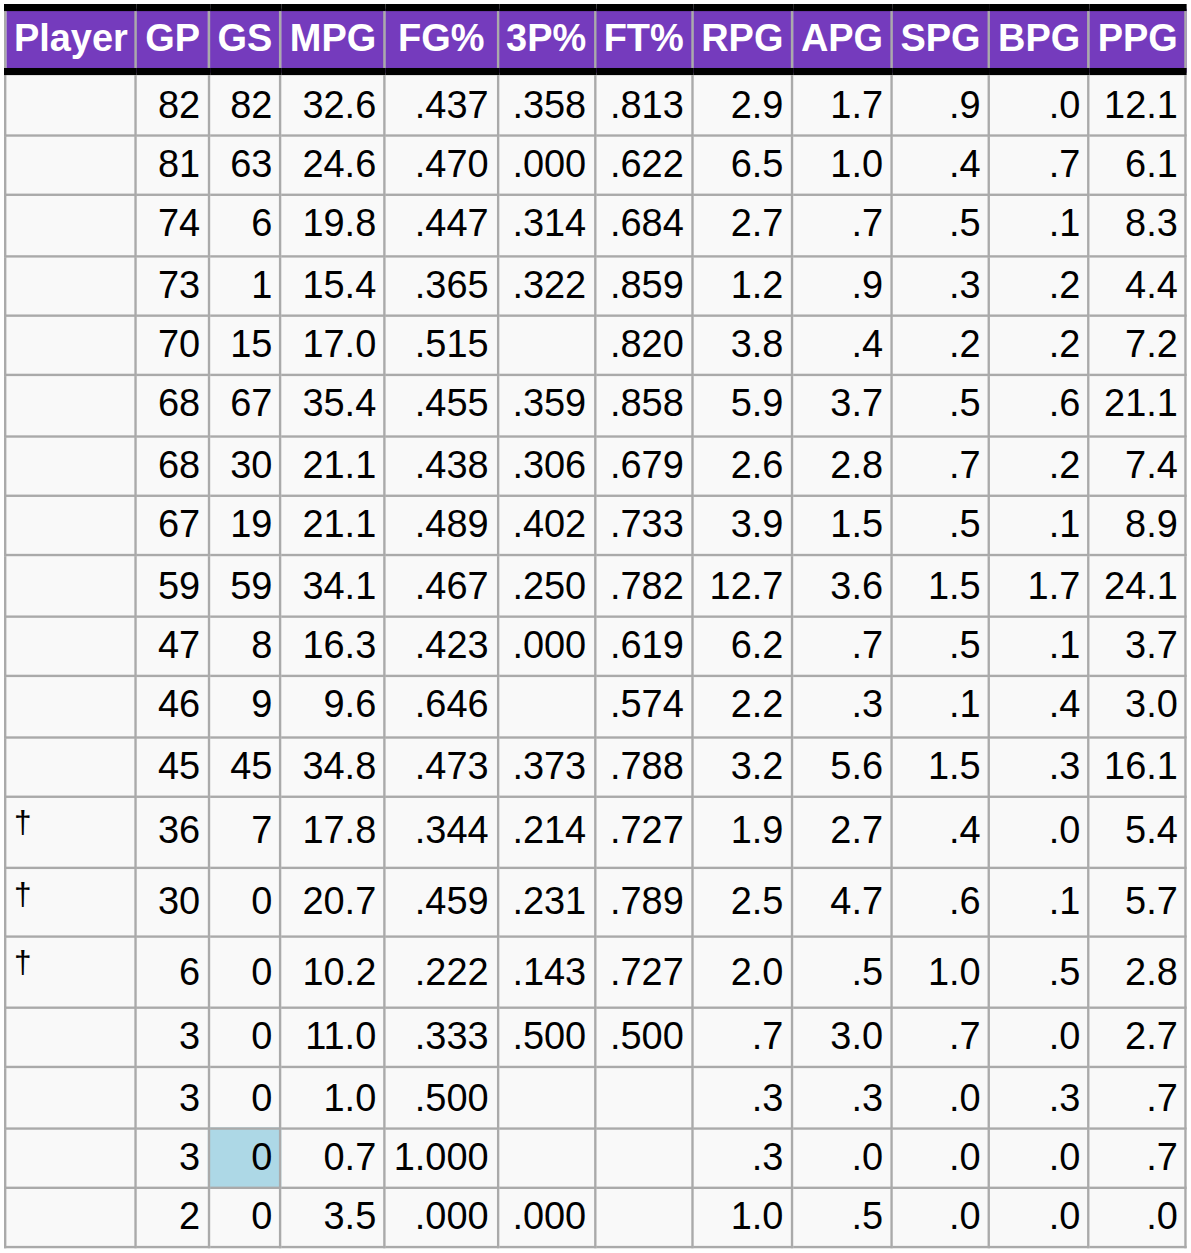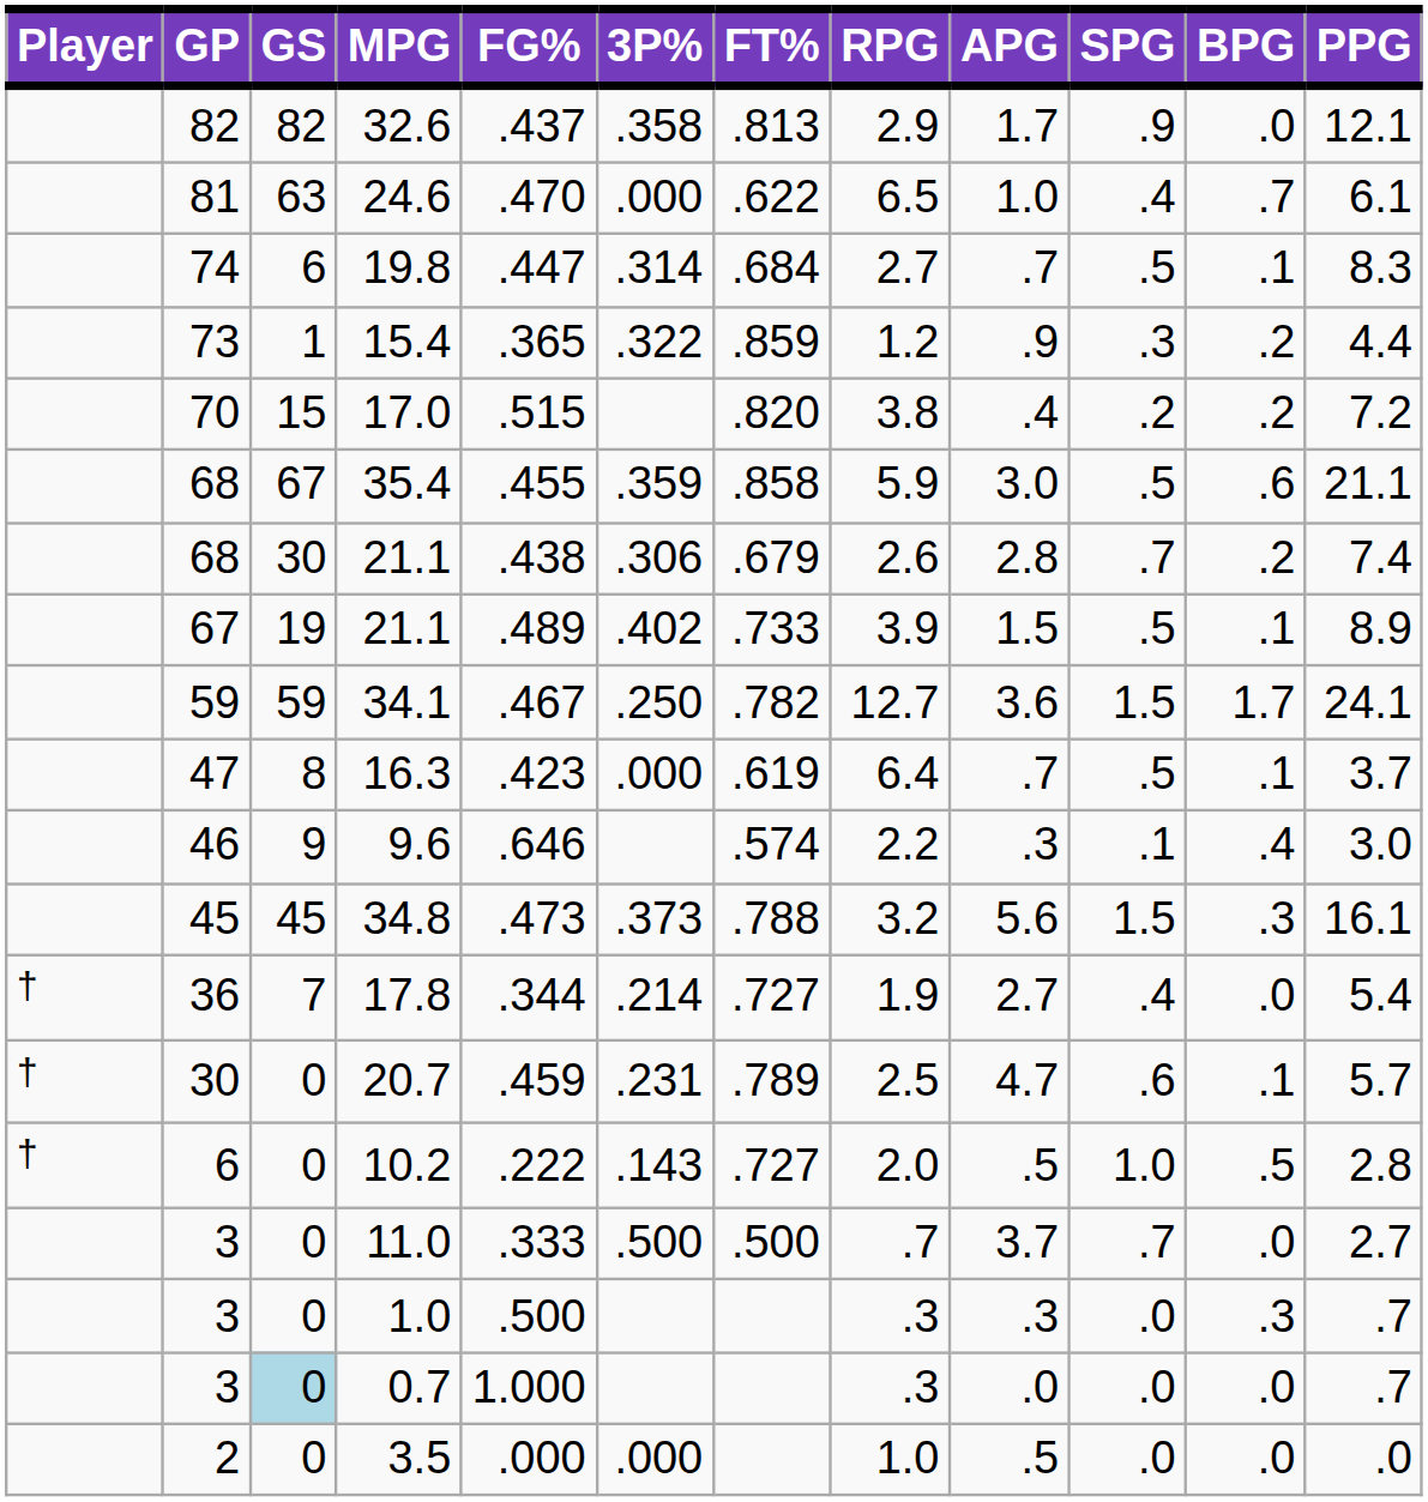 <table class="wikitable sortable" style="text-align:right;">
 <tr>
 <th style="background:#753BBD; color:#FFFFFF; border-top:#010101 3px solid; border-bottom:#010101 3px solid;">Player</th>
 <th style="background:#753BBD; color:#FFFFFF; border-top:#010101 3px solid; border-bottom:#010101 3px solid;">GP</th>
 <th style="background:#753BBD; color:#FFFFFF; border-top:#010101 3px solid; border-bottom:#010101 3px solid;">GS</th>
 <th style="background:#753BBD; color:#FFFFFF; border-top:#010101 3px solid; border-bottom:#010101 3px solid;">MPG</th>
 <th style="background:#753BBD; color:#FFFFFF; border-top:#010101 3px solid; border-bottom:#010101 3px solid;">FG%</th>
 <th style="background:#753BBD; color:#FFFFFF; border-top:#010101 3px solid; border-bottom:#010101 3px solid;">3P%</th>
 <th style="background:#753BBD; color:#FFFFFF; border-top:#010101 3px solid; border-bottom:#010101 3px solid;">FT%</th>
 <th style="background:#753BBD; color:#FFFFFF; border-top:#010101 3px solid; border-bottom:#010101 3px solid;">RPG</th>
 <th style="background:#753BBD; color:#FFFFFF; border-top:#010101 3px solid; border-bottom:#010101 3px solid;">APG</th>
 <th style="background:#753BBD; color:#FFFFFF; border-top:#010101 3px solid; border-bottom:#010101 3px solid;">SPG</th>
 <th style="background:#753BBD; color:#FFFFFF; border-top:#010101 3px solid; border-bottom:#010101 3px solid;">BPG</th>
 <th style="background:#753BBD; color:#FFFFFF; border-top:#010101 3px solid; border-bottom:#010101 3px solid;">PPG</th>
 </tr>
 <tr>
 <td style="text-align:left;"></td>
 <td>82</td>
 <td>82</td>
 <td>32.6</td>
 <td>.437</td>
 <td>.358</td>
 <td>.813</td>
 <td>2.9</td>
 <td>1.7</td>
 <td>.9</td>
 <td>.0</td>
 <td>12.1</td>
 </tr>
 <tr>
 <td style="text-align:left;"></td>
 <td>81</td>
 <td>63</td>
 <td>24.6</td>
 <td>.470</td>
 <td>.000</td>
 <td>.622</td>
 <td>6.5</td>
 <td>1.0</td>
 <td>.4</td>
 <td>.7</td>
 <td>6.1</td>
 </tr>
 <tr>
 <td style="text-align:left;"></td>
 <td>74</td>
 <td>6</td>
 <td>19.8</td>
 <td>.447</td>
 <td>.314</td>
 <td>.684</td>
 <td>2.7</td>
 <td>.7</td>
 <td>.5</td>
 <td>.1</td>
 <td>8.3</td>
 </tr>
 <tr>
 <td style="text-align:left;"></td>
 <td>73</td>
 <td>1</td>
 <td>15.4</td>
 <td>.365</td>
 <td>.322</td>
 <td>.859</td>
 <td>1.2</td>
 <td>.9</td>
 <td>.3</td>
 <td>.2</td>
 <td>4.4</td>
 </tr>
 <tr>
 <td style="text-align:left;"></td>
 <td>70</td>
 <td>15</td>
 <td>17.0</td>
 <td>.515</td>
 <td></td>
 <td>.820</td>
 <td>3.8</td>
 <td>.4</td>
 <td>.2</td>
 <td>.2</td>
 <td>7.2</td>
 </tr>
 <tr>
 <td style="text-align:left;"></td>
 <td>68</td>
 <td>67</td>
 <td>35.4</td>
 <td>.455</td>
 <td>.359</td>
 <td>.858</td>
 <td>5.9</td>
-<td>3.7</td>
+<td>3.0</td>
 <td>.5</td>
 <td>.6</td>
 <td>21.1</td>
 </tr>
 <tr>
 <td style="text-align:left;"></td>
 <td>68</td>
 <td>30</td>
 <td>21.1</td>
 <td>.438</td>
 <td>.306</td>
 <td>.679</td>
 <td>2.6</td>
 <td>2.8</td>
 <td>.7</td>
 <td>.2</td>
 <td>7.4</td>
 </tr>
 <tr>
 <td style="text-align:left;"></td>
 <td>67</td>
 <td>19</td>
 <td>21.1</td>
 <td>.489</td>
 <td>.402</td>
 <td>.733</td>
 <td>3.9</td>
 <td>1.5</td>
 <td>.5</td>
 <td>.1</td>
 <td>8.9</td>
 </tr>
 <tr>
 <td style="text-align:left;"></td>
 <td>59</td>
 <td>59</td>
 <td>34.1</td>
 <td>.467</td>
 <td>.250</td>
 <td>.782</td>
 <td>12.7</td>
 <td>3.6</td>
 <td>1.5</td>
 <td>1.7</td>
 <td>24.1</td>
 </tr>
 <tr>
 <td style="text-align:left;"></td>
 <td>47</td>
 <td>8</td>
 <td>16.3</td>
 <td>.423</td>
 <td>.000</td>
 <td>.619</td>
-<td>6.2</td>
+<td>6.4</td>
 <td>.7</td>
 <td>.5</td>
 <td>.1</td>
 <td>3.7</td>
 </tr>
 <tr>
 <td style="text-align:left;"></td>
 <td>46</td>
 <td>9</td>
 <td>9.6</td>
 <td>.646</td>
 <td></td>
 <td>.574</td>
 <td>2.2</td>
 <td>.3</td>
 <td>.1</td>
 <td>.4</td>
 <td>3.0</td>
 </tr>
 <tr>
 <td style="text-align:left;"></td>
 <td>45</td>
 <td>45</td>
 <td>34.8</td>
 <td>.473</td>
 <td>.373</td>
 <td>.788</td>
 <td>3.2</td>
 <td>5.6</td>
 <td>1.5</td>
 <td>.3</td>
 <td>16.1</td>
 </tr>
 <tr>
 <td style="text-align:left;"><sup>†</sup></td>
 <td>36</td>
 <td>7</td>
 <td>17.8</td>
 <td>.344</td>
 <td>.214</td>
 <td>.727</td>
 <td>1.9</td>
 <td>2.7</td>
 <td>.4</td>
 <td>.0</td>
 <td>5.4</td>
 </tr>
 <tr>
 <td style="text-align:left;"><sup>†</sup></td>
 <td>30</td>
 <td>0</td>
 <td>20.7</td>
 <td>.459</td>
 <td>.231</td>
 <td>.789</td>
 <td>2.5</td>
 <td>4.7</td>
 <td>.6</td>
 <td>.1</td>
 <td>5.7</td>
 </tr>
 <tr>
 <td style="text-align:left;"><sup>†</sup></td>
 <td>6</td>
 <td>0</td>
 <td>10.2</td>
 <td>.222</td>
 <td>.143</td>
 <td>.727</td>
 <td>2.0</td>
 <td>.5</td>
 <td>1.0</td>
 <td>.5</td>
 <td>2.8</td>
 </tr>
 <tr>
 <td style="text-align:left;"></td>
 <td>3</td>
 <td>0</td>
 <td>11.0</td>
 <td>.333</td>
 <td>.500</td>
 <td>.500</td>
 <td>.7</td>
-<td>3.0</td>
+<td>3.7</td>
 <td>.7</td>
 <td>.0</td>
 <td>2.7</td>
 </tr>
 <tr>
 <td style="text-align:left;"></td>
 <td>3</td>
 <td>0</td>
 <td>1.0</td>
 <td>.500</td>
 <td></td>
 <td></td>
 <td>.3</td>
 <td>.3</td>
 <td>.0</td>
 <td>.3</td>
 <td>.7</td>
 </tr>
 <tr>
 <td style="text-align:left;"></td>
 <td>3</td>
 <td style="background: lightblue;">0</td>
 <td>0.7</td>
 <td>1.000</td>
 <td></td>
 <td></td>
 <td>.3</td>
 <td>.0</td>
 <td>.0</td>
 <td>.0</td>
 <td>.7</td>
 </tr>
 <tr>
 <td style="text-align:left;"></td>
 <td>2</td>
 <td>0</td>
 <td>3.5</td>
 <td>.000</td>
 <td>.000</td>
 <td></td>
 <td>1.0</td>
 <td>.5</td>
 <td>.0</td>
 <td>.0</td>
 <td>.0</td>
 </tr>
 </table>
